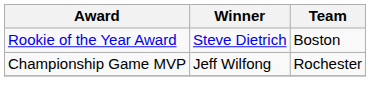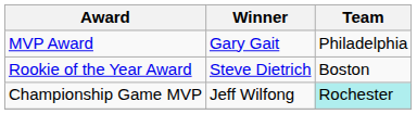 <table class="wikitable">
 <tr>
 <th>Award</th>
 <th>Winner</th>
 <th>Team</th>
+</tr>
+<tr>
+<td><a href='#'>MVP Award</a></td>
+<td><a href='#'>Gary Gait</a></td>
+<td>Philadelphia</td>
 </tr>
 <tr>
 <td><a href='#'>Rookie of the Year Award</a></td>
 <td><a href='#'>Steve Dietrich</a></td>
 <td>Boston</td>
 </tr>
 <tr>
 <td>Championship Game MVP</td>
 <td>Jeff Wilfong</td>
-<td>Rochester</td>
+<td style="background: paleturquoise;">Rochester</td>
 </tr>
 <tr>
 </tr>
 </table>
